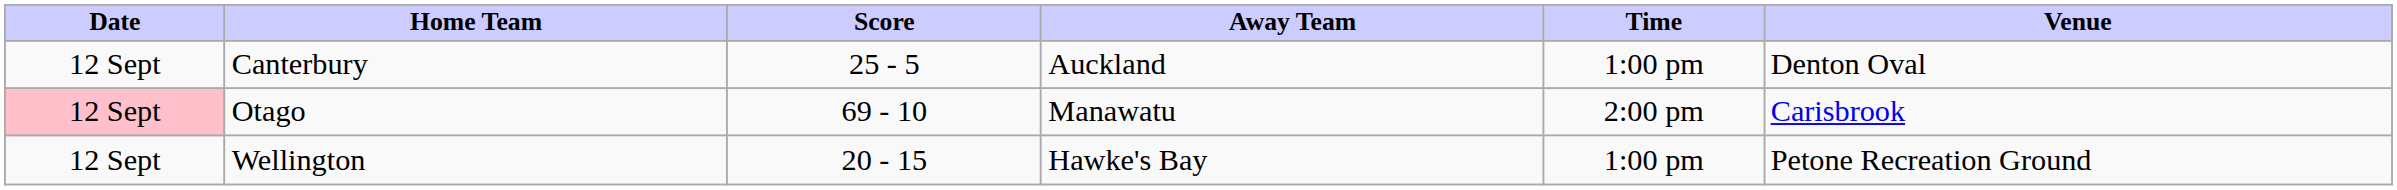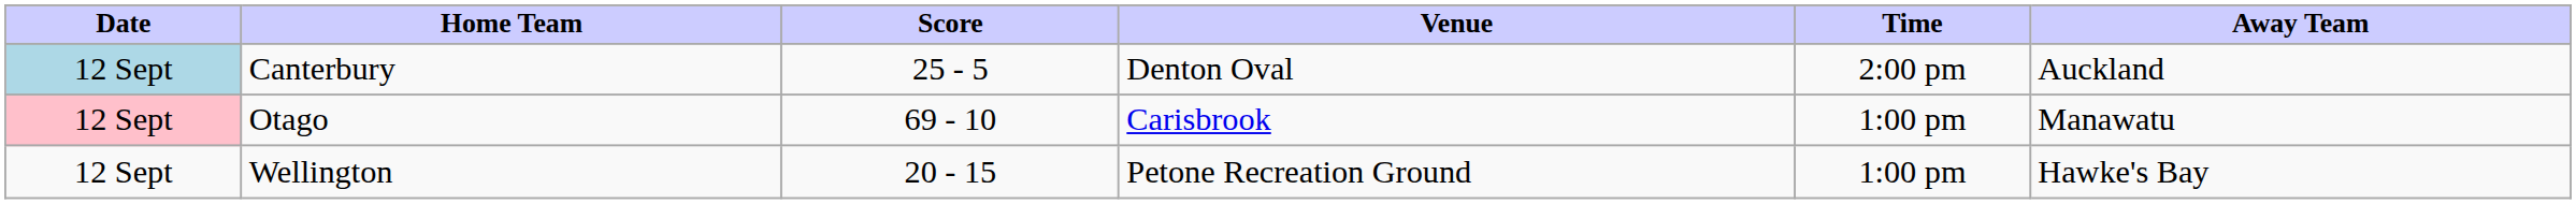 <table class="wikitable" style="width:100%;">
 <tr style="background:#ccf; font-size:85%; line-height:90%; text-align:center;">
 <td style="width:7%; "><strong>Date</strong></td>
 <td style="width:16%; "><strong>Home Team</strong></td>
 <td style="width:10%; "><strong>Score</strong></td>
+<td style="width:20%; "><strong>Venue</strong></td>
+<td style="width:7%; "><strong>Time</strong></td>
 <td style="width:16%; "><strong>Away Team</strong></td>
-<td style="width:7%; "><strong>Time</strong></td>
-<td style="width:20%; "><strong>Venue</strong></td>
 </tr>
 <tr>
-<td align=center>12 Sept</td>
+<td align=center style="background: lightblue;">12 Sept</td>
 <td> Canterbury</td>
 <td align=center>25 - 5</td>
+<td>Denton Oval</td>
+<td align=center>2:00 pm</td>
 <td> Auckland</td>
-<td align=center>1:00 pm</td>
-<td>Denton Oval</td>
 </tr>
 <tr>
 <td align=center style="background: pink;">12 Sept</td>
 <td> Otago</td>
 <td align=center>69 - 10</td>
+<td><a href='#'>Carisbrook</a></td>
+<td align=center>1:00 pm</td>
 <td> Manawatu</td>
-<td align=center>2:00 pm</td>
-<td><a href='#'>Carisbrook</a></td>
 </tr>
 <tr>
 <td align=center>12 Sept</td>
 <td> Wellington</td>
 <td align=center>20 - 15</td>
+<td>Petone Recreation Ground</td>
+<td align=center>1:00 pm</td>
 <td> Hawke's Bay</td>
-<td align=center>1:00 pm</td>
-<td>Petone Recreation Ground</td>
 </tr>
 </table>
